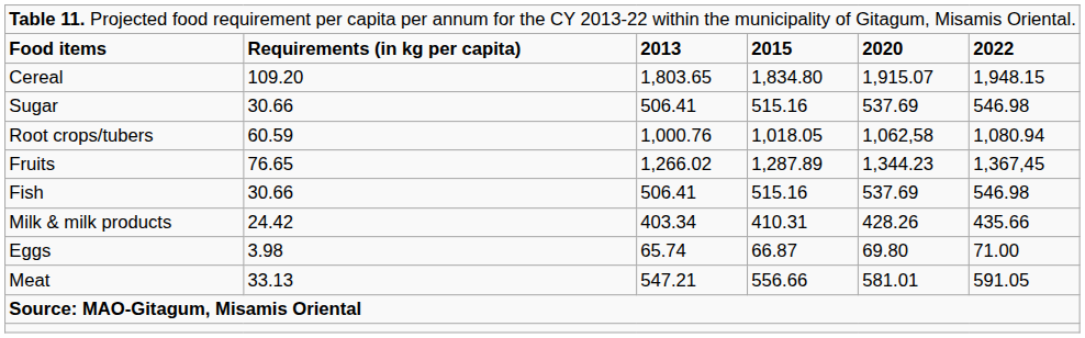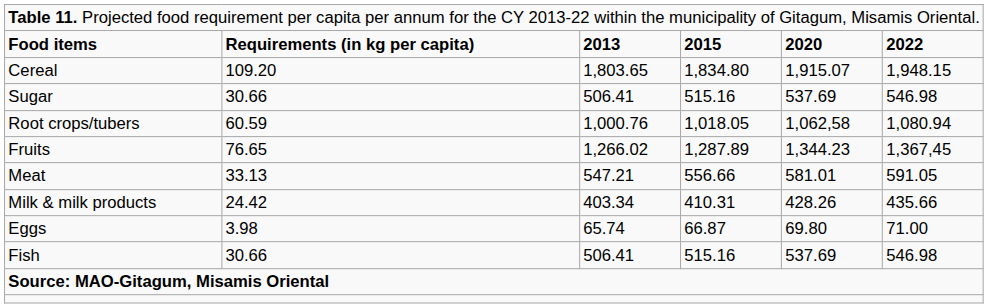 <table class="wikitable">
 <tr>
 <td colspan="6"><strong>Table 11.</strong> Projected food requirement per capita per annum for the CY 2013-22 within the municipality of Gitagum, Misamis Oriental.</td>
 </tr>
 <tr>
 <td><strong>Food items</strong></td>
 <td><strong>Requirements (in kg per capita)</strong></td>
 <td><strong>2013</strong></td>
 <td><strong>2015</strong></td>
 <td><strong>2020</strong></td>
 <td><strong>2022</strong></td>
 </tr>
 <tr>
 <td>Cereal</td>
 <td>109.20</td>
 <td>1,803.65</td>
 <td>1,834.80</td>
 <td>1,915.07</td>
 <td>1,948.15</td>
 </tr>
 <tr>
 <td>Sugar</td>
 <td>30.66</td>
 <td>506.41</td>
 <td>515.16</td>
 <td>537.69</td>
 <td>546.98</td>
 </tr>
 <tr>
 <td>Root crops/tubers</td>
 <td>60.59</td>
 <td>1,000.76</td>
 <td>1,018.05</td>
 <td>1,062,58</td>
 <td>1,080.94</td>
 </tr>
 <tr>
 <td>Fruits</td>
 <td>76.65</td>
 <td>1,266.02</td>
 <td>1,287.89</td>
 <td>1,344.23</td>
 <td>1,367,45</td>
 </tr>
 <tr>
-<td>Fish</td>
-<td>30.66</td>
-<td>506.41</td>
-<td>515.16</td>
-<td>537.69</td>
-<td>546.98</td>
+<td>Meat</td>
+<td>33.13</td>
+<td>547.21</td>
+<td>556.66</td>
+<td>581.01</td>
+<td>591.05</td>
 </tr>
 <tr>
 <td>Milk & milk products</td>
 <td>24.42</td>
 <td>403.34</td>
 <td>410.31</td>
 <td>428.26</td>
 <td>435.66</td>
 </tr>
 <tr>
 <td>Eggs</td>
 <td>3.98</td>
 <td>65.74</td>
 <td>66.87</td>
 <td>69.80</td>
 <td>71.00</td>
 </tr>
 <tr>
-<td>Meat</td>
-<td>33.13</td>
-<td>547.21</td>
-<td>556.66</td>
-<td>581.01</td>
-<td>591.05</td>
+<td>Fish</td>
+<td>30.66</td>
+<td>506.41</td>
+<td>515.16</td>
+<td>537.69</td>
+<td>546.98</td>
 </tr>
 <tr>
 <td colspan="6"><strong>Source:  MAO-Gitagum, Misamis Oriental</strong></td>
 </tr>
 <tr>
 <td colspan="6"></td>
 </tr>
 </table>
